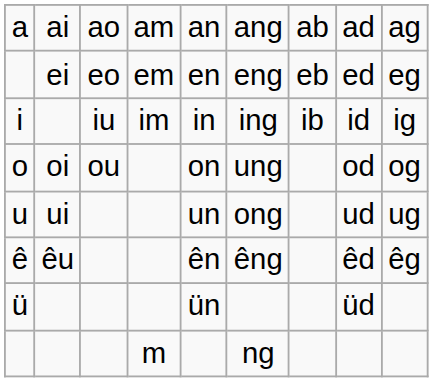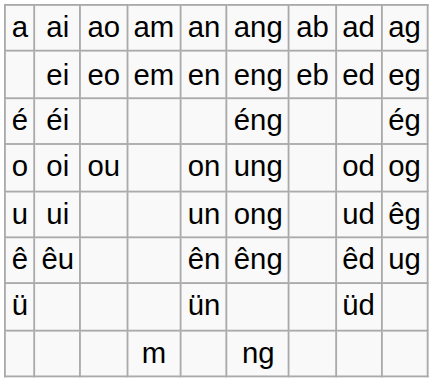 <table class="wikitable" style="text-align: center">
 <tr>
 <td>a<br></td>
 <td>ai<br></td>
 <td>ao<br></td>
 <td>am<br></td>
 <td>an<br></td>
 <td>ang<br></td>
 <td>ab<br></td>
 <td>ad<br></td>
 <td>ag<br></td>
 </tr>
 <tr>
 <td></td>
 <td>ei<br></td>
 <td>eo<br></td>
 <td>em<br></td>
 <td>en<br></td>
 <td>eng<br></td>
 <td>eb<br></td>
 <td>ed<br></td>
 <td>eg<br></td>
 </tr>
 <tr>
-<td>i<br></td>
+<td>é<br></td>
+<td>éi<br></td>
 <td></td>
-<td>iu<br></td>
-<td>im<br></td>
-<td>in<br></td>
-<td>ing<br></td>
-<td>ib<br></td>
-<td>id<br></td>
-<td>ig<br></td>
+<td></td>
+<td></td>
+<td>éng<br></td>
+<td></td>
+<td></td>
+<td>ég<br></td>
 </tr>
 <tr>
 <td>o<br></td>
 <td>oi<br></td>
 <td>ou<br></td>
 <td></td>
 <td>on<br></td>
 <td>ung<br></td>
 <td></td>
 <td>od<br></td>
 <td>og<br></td>
 </tr>
 <tr>
 <td>u<br></td>
 <td>ui<br></td>
 <td></td>
 <td></td>
 <td>un<br></td>
 <td>ong<br></td>
 <td></td>
 <td>ud<br></td>
-<td>ug<br></td>
+<td>êg<br></td>
 </tr>
 <tr>
 <td>ê<br></td>
 <td>êu<br></td>
 <td></td>
 <td></td>
 <td>ên<br></td>
 <td>êng<br></td>
 <td></td>
 <td>êd<br></td>
-<td>êg<br></td>
+<td>ug<br></td>
 </tr>
 <tr>
 <td>ü<br></td>
 <td></td>
 <td></td>
 <td></td>
 <td>ün<br></td>
 <td></td>
 <td></td>
 <td>üd<br></td>
 <td></td>
 </tr>
 <tr>
 <td></td>
 <td></td>
 <td></td>
 <td>m<br></td>
 <td></td>
 <td>ng<br></td>
 <td></td>
 <td></td>
 <td></td>
 </tr>
 </table>
